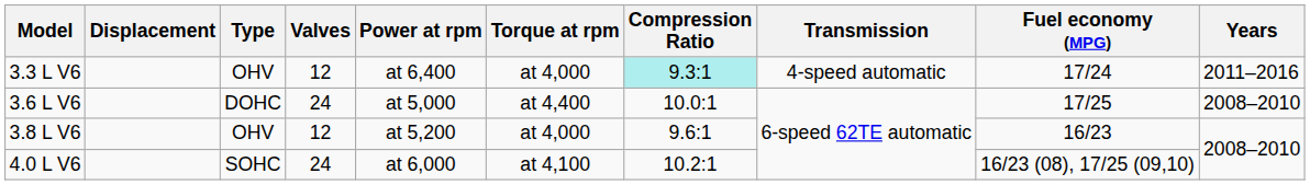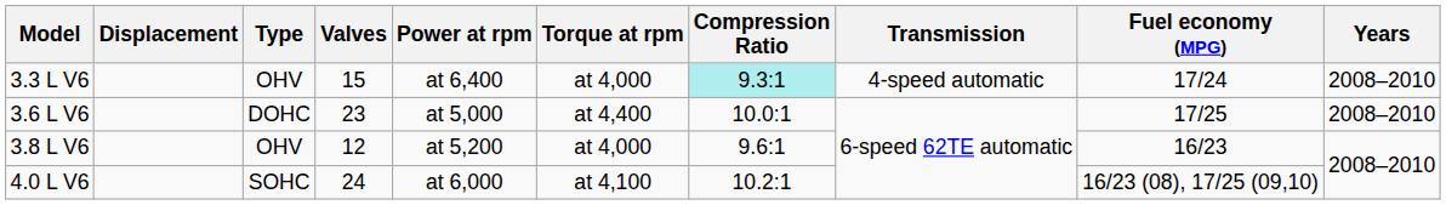 <table class="wikitable">
 <tr>
 <th style="text-align:center;">Model</th>
 <th style="text-align:center;">Displacement</th>
 <th style="text-align:center;">Type</th>
 <th style="text-align:center;">Valves</th>
 <th style="text-align:center;">Power at rpm</th>
 <th style="text-align:center;">Torque at rpm</th>
 <th style="text-align:center;">Compression<br>Ratio</th>
 <th style="text-align:center;">Transmission</th>
 <th style="text-align:center;">Fuel economy <br> <small>(<a href='#'>MPG</a>)</small></th>
 <th style="text-align:center;">Years</th>
 </tr>
 <tr>
 <td style="text-align:center;">3.3 L V6</td>
 <td style="text-align:center;"></td>
 <td style="text-align:center;">OHV</td>
-<td style="text-align:center;">12</td>
+<td style="text-align:center;">15</td>
 <td style="text-align:center;"> at 6,400</td>
 <td style="text-align:center;"> at 4,000</td>
 <td style="background: paleturquoise; text-align:center;">9.3:1</td>
 <td style="text-align:center;">4-speed automatic</td>
 <td style="text-align:center;">17/24</td>
-<td>2011–2016</td>
+<td>2008–2010</td>
 </tr>
 <tr>
 <td style="text-align:center;">3.6 L V6</td>
 <td style="text-align:center;"></td>
 <td style="text-align:center;">DOHC</td>
-<td style="text-align:center;">24</td>
+<td style="text-align:center;">23</td>
 <td style="text-align:center;"> at 5,000</td>
 <td style="text-align:center;"> at 4,400</td>
 <td style="text-align:center;">10.0:1</td>
 <td rowspan="3" style="text-align:center;">6-speed <a href='#'>62TE</a> automatic</td>
 <td style="text-align:center;">17/25</td>
 <td>2008–2010</td>
 </tr>
 <tr>
 <td style="text-align:center;">3.8 L V6</td>
 <td style="text-align:center;"></td>
 <td style="text-align:center;">OHV</td>
 <td style="text-align:center;">12</td>
 <td style="text-align:center;"> at 5,200</td>
 <td style="text-align:center;"> at 4,000</td>
 <td style="text-align:center;">9.6:1</td>
 <td style="text-align:center;">16/23</td>
 <td rowspan=2>2008–2010</td>
 </tr>
 <tr>
 <td style="text-align:center;">4.0 L V6</td>
 <td style="text-align:center;"></td>
 <td style="text-align:center;">SOHC</td>
 <td style="text-align:center;">24</td>
 <td style="text-align:center;"> at 6,000</td>
 <td style="text-align:center;"> at 4,100</td>
 <td style="text-align:center;">10.2:1</td>
 <td style="text-align:center;">16/23 (08), 17/25 (09,10)</td>
 </tr>
 </table>
